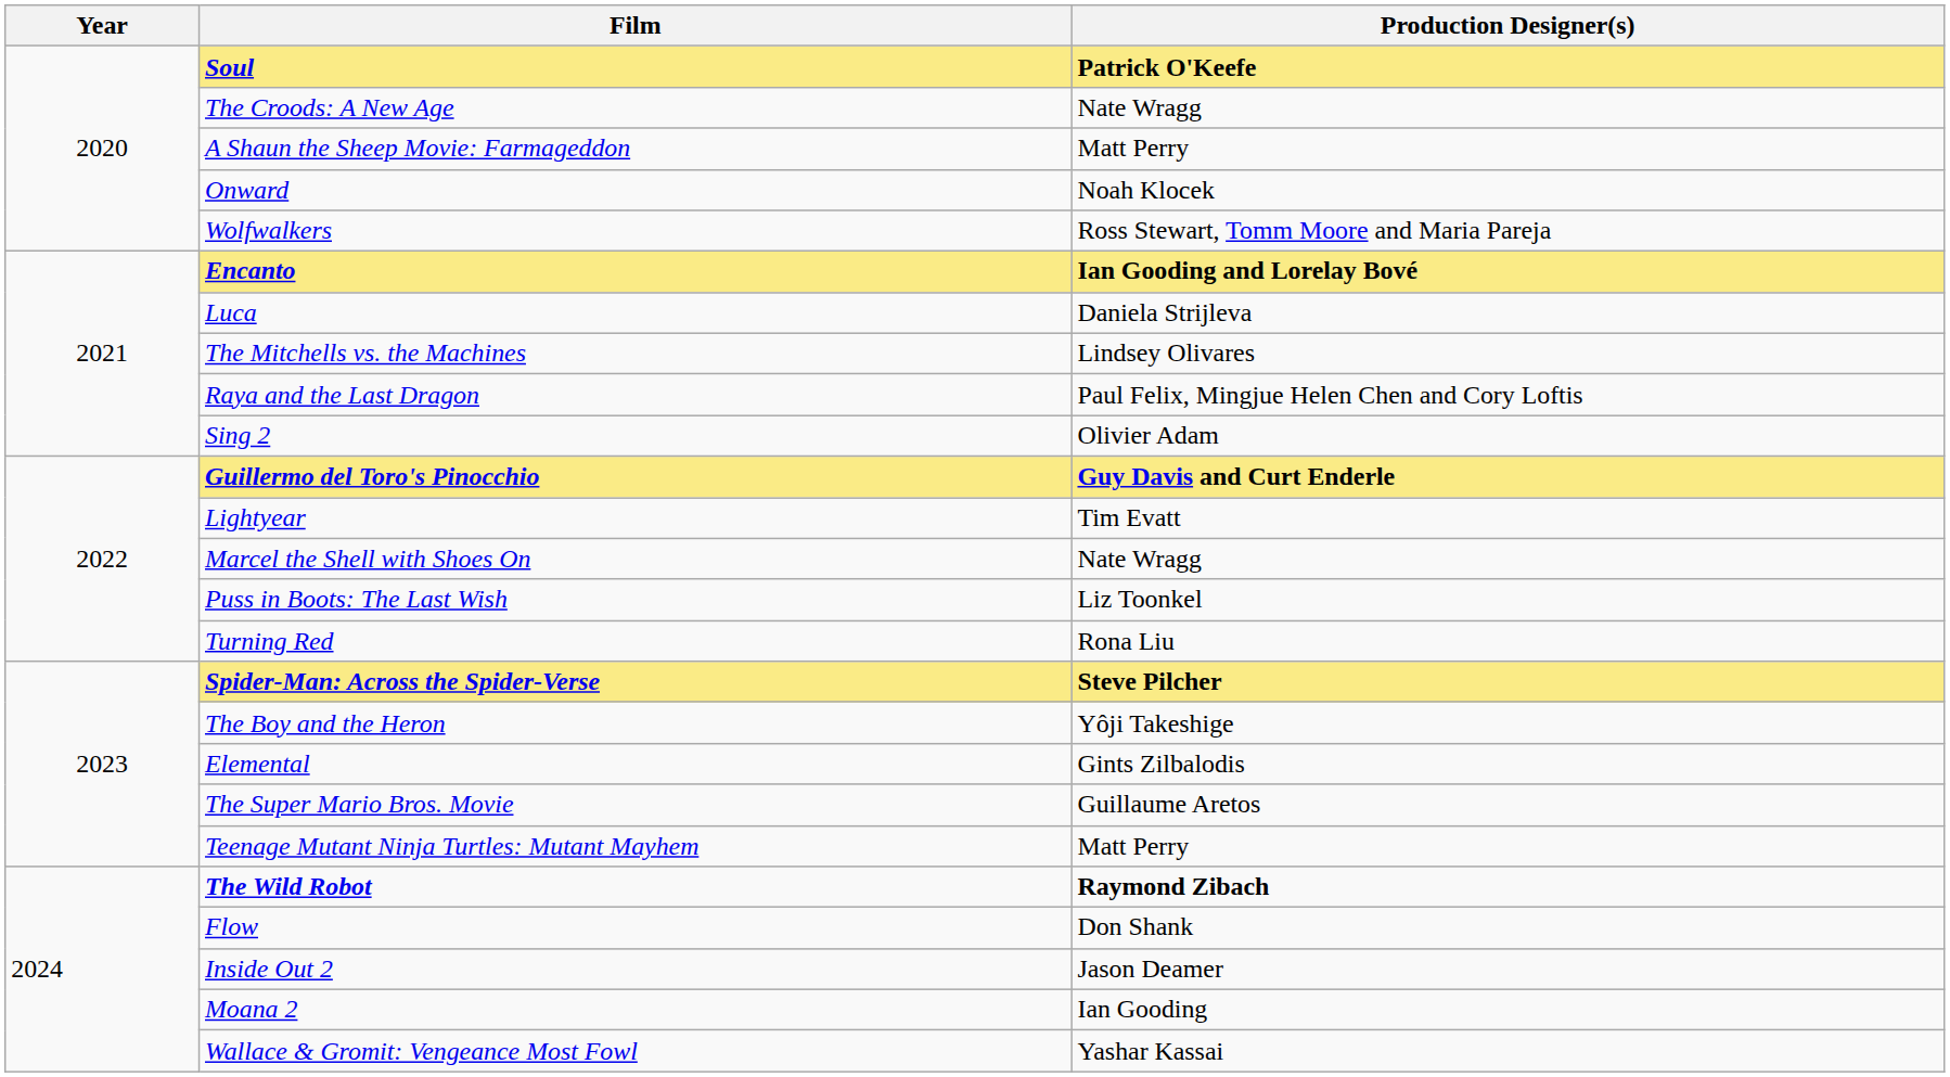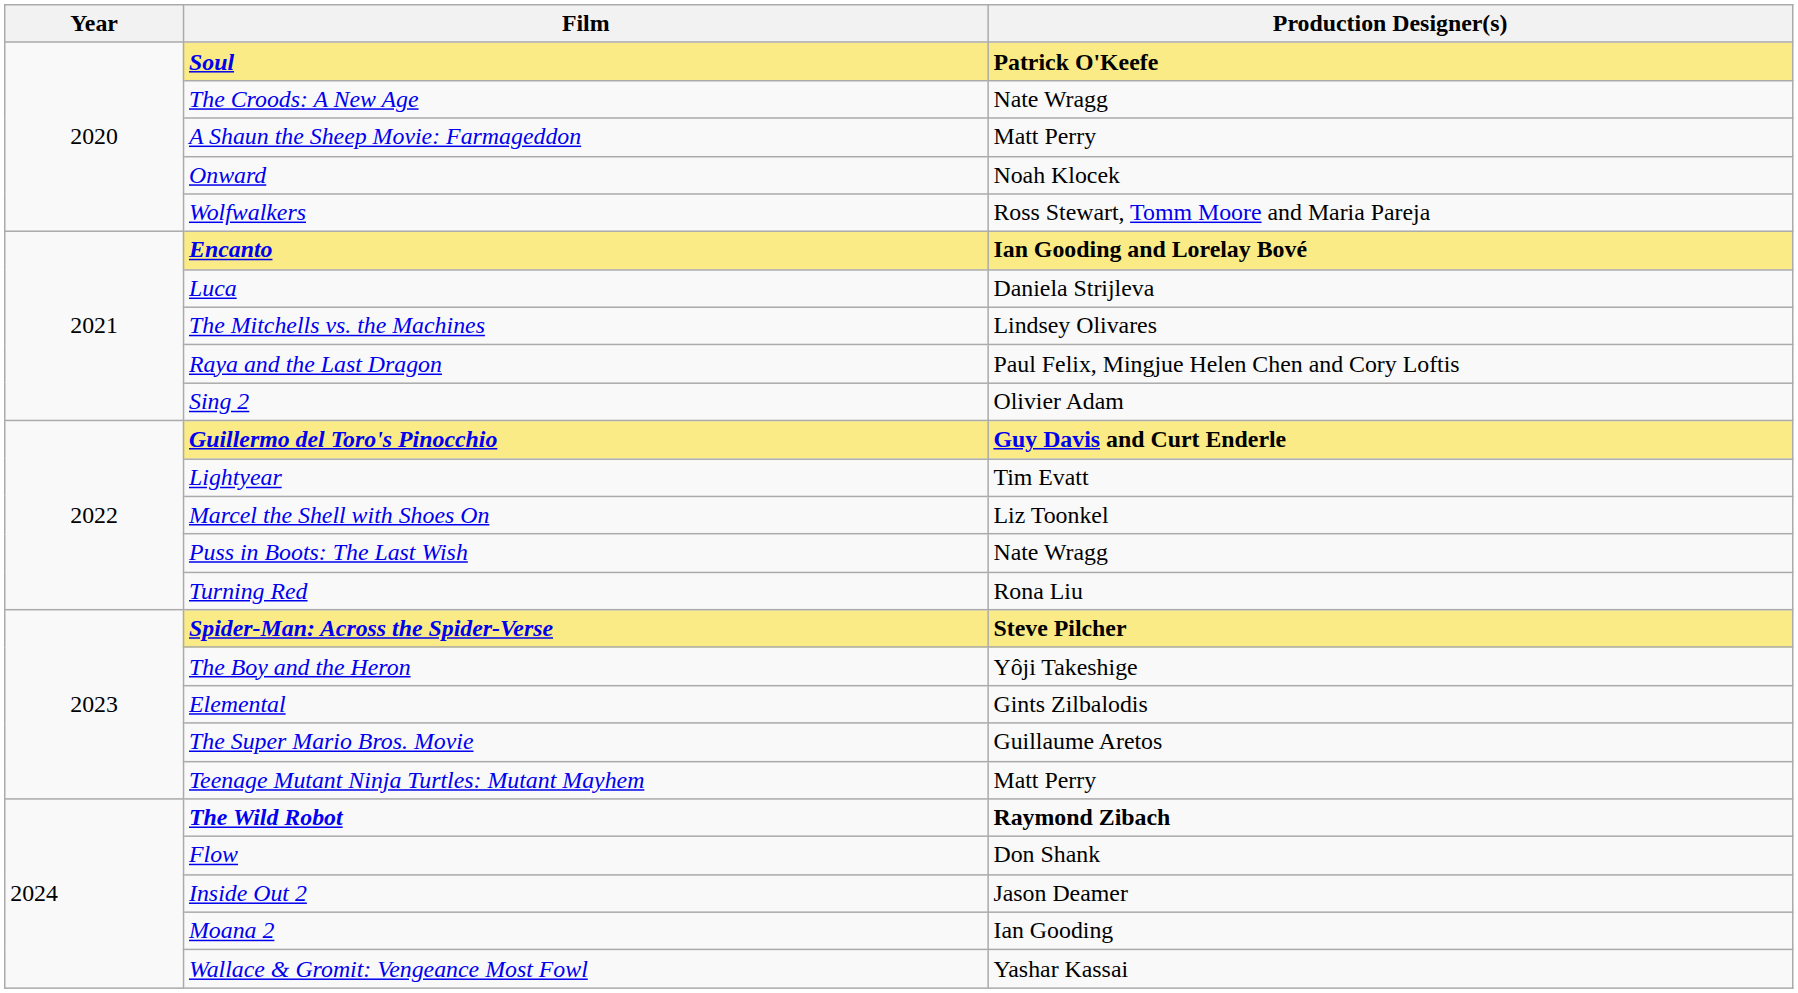 <table class="wikitable" width="95%" cellpadding="5">
 <tr>
 <th width="10%">Year</th>
 <th width="45%">Film</th>
 <th width="45%">Production Designer(s)</th>
 </tr>
 <tr>
 <td rowspan="5" style="text-align:center;">2020</td>
 <td style="background:#FAEB86;"><strong><em><a href='#'>Soul</a></em></strong></td>
 <td style="background:#FAEB86;"><strong>Patrick O'Keefe</strong></td>
 </tr>
 <tr>
 <td><em><a href='#'>The Croods: A New Age</a></em></td>
 <td>Nate Wragg</td>
 </tr>
 <tr>
 <td><em><a href='#'>A Shaun the Sheep Movie: Farmageddon</a></em></td>
 <td>Matt Perry</td>
 </tr>
 <tr>
 <td><em><a href='#'>Onward</a></em></td>
 <td>Noah Klocek</td>
 </tr>
 <tr>
 <td><em><a href='#'>Wolfwalkers</a></em></td>
 <td>Ross Stewart, <a href='#'>Tomm Moore</a> and Maria Pareja</td>
 </tr>
 <tr>
 <td rowspan="5" style="text-align:center;">2021</td>
 <td style="background:#FAEB86;"><strong><em><a href='#'>Encanto</a></em></strong></td>
 <td style="background:#FAEB86;"><strong>Ian Gooding and Lorelay Bové</strong></td>
 </tr>
 <tr>
 <td><em><a href='#'>Luca</a></em></td>
 <td>Daniela Strijleva</td>
 </tr>
 <tr>
 <td><em><a href='#'>The Mitchells vs. the Machines</a></em></td>
 <td>Lindsey Olivares</td>
 </tr>
 <tr>
 <td><em><a href='#'>Raya and the Last Dragon</a></em></td>
 <td>Paul Felix, Mingjue Helen Chen and Cory Loftis</td>
 </tr>
 <tr>
 <td><em><a href='#'>Sing 2</a></em></td>
 <td>Olivier Adam</td>
 </tr>
 <tr>
 <td rowspan="5" style="text-align:center;">2022<br></td>
 <td style="background:#FAEB86;"><strong><em><a href='#'>Guillermo del Toro's Pinocchio</a></em></strong></td>
 <td style="background:#FAEB86;"><strong><a href='#'>Guy Davis</a> and Curt Enderle</strong></td>
 </tr>
 <tr>
 <td><em><a href='#'>Lightyear</a></em></td>
 <td>Tim Evatt</td>
 </tr>
 <tr>
 <td><em><a href='#'>Marcel the Shell with Shoes On</a></em></td>
-<td>Nate Wragg</td>
+<td>Liz Toonkel</td>
 </tr>
 <tr>
 <td><em><a href='#'>Puss in Boots: The Last Wish</a></em></td>
-<td>Liz Toonkel</td>
+<td>Nate Wragg</td>
 </tr>
 <tr>
 <td><em><a href='#'>Turning Red</a></em></td>
 <td>Rona Liu</td>
 </tr>
 <tr>
 <td rowspan="5" style="text-align:center;">2023<br></td>
 <td style="background:#FAEB86;"><strong><em><a href='#'>Spider-Man: Across the Spider-Verse</a></em></strong></td>
 <td style="background:#FAEB86;"><strong>Steve Pilcher</strong></td>
 </tr>
 <tr>
 <td><em><a href='#'>The Boy and the Heron</a></em></td>
 <td>Yôji Takeshige</td>
 </tr>
 <tr>
 <td><em><a href='#'>Elemental</a></em></td>
 <td>Gints Zilbalodis</td>
 </tr>
 <tr>
 <td><em><a href='#'>The Super Mario Bros. Movie</a></em></td>
 <td>Guillaume Aretos</td>
 </tr>
 <tr>
 <td><em><a href='#'>Teenage Mutant Ninja Turtles: Mutant Mayhem</a></em></td>
 <td>Matt Perry</td>
 </tr>
 <tr>
 <td rowspan="5">2024</td>
 <td><strong><em><a href='#'>The Wild Robot</a></em></strong></td>
 <td><strong>Raymond Zibach</strong></td>
 </tr>
 <tr>
 <td><em><a href='#'>Flow</a></em></td>
 <td>Don Shank</td>
 </tr>
 <tr>
 <td><em><a href='#'>Inside Out 2</a></em></td>
 <td>Jason Deamer</td>
 </tr>
 <tr>
 <td><em><a href='#'>Moana 2</a></em></td>
 <td>Ian Gooding</td>
 </tr>
 <tr>
 <td><em><a href='#'>Wallace & Gromit: Vengeance Most Fowl</a></em></td>
 <td>Yashar Kassai</td>
 </tr>
 </table>
